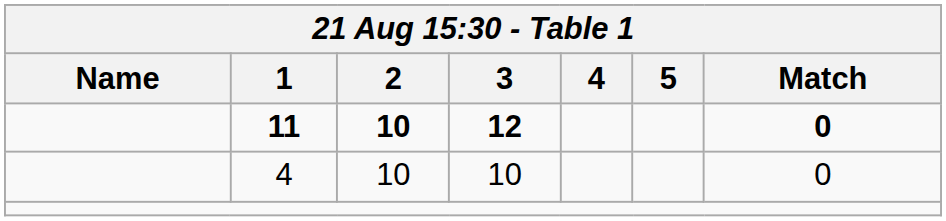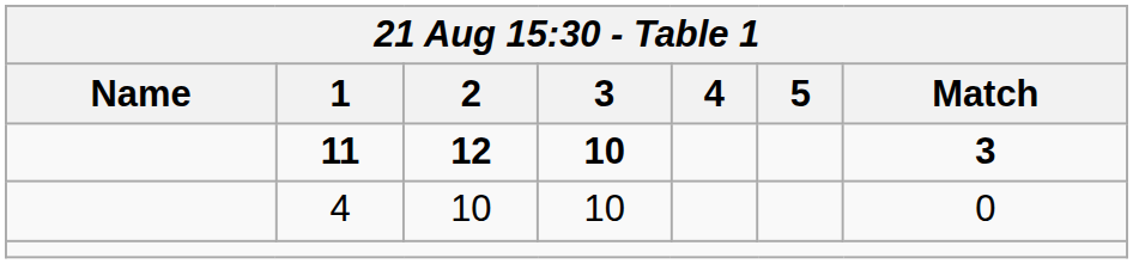 <table class=wikitable style="text-align:center; width: 55%">
 <tr>
 <th colspan=17><em>21 Aug 15:30 - Table 1</em></th>
 </tr>
 <tr>
 <th>Name</th>
 <th>1</th>
 <th>2</th>
 <th>3</th>
 <th>4</th>
 <th>5</th>
 <th>Match</th>
 </tr>
 <tr>
 <td style="text-align:left;"><strong></strong></td>
 <td><strong>11</strong></td>
+<td><strong>12</strong></td>
 <td><strong>10</strong></td>
-<td><strong>12</strong></td>
 <td></td>
 <td></td>
-<td><strong>0</strong></td>
+<td><strong>3</strong></td>
 </tr>
 <tr>
 <td style="text-align:left;"></td>
 <td>4</td>
 <td>10</td>
 <td>10</td>
 <td></td>
 <td></td>
 <td>0</td>
 </tr>
 <tr>
 <td colspan=17></td>
 </tr>
 </table>
